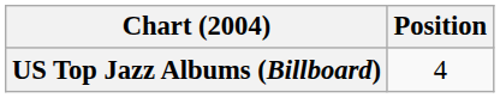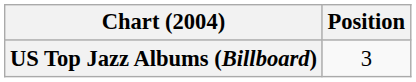 <table class="wikitable plainrowheaders" style="text-align:center">
 <tr>
 <th scope="col">Chart (2004)</th>
 <th scope="col">Position</th>
 </tr>
 <tr>
 <th scope="row">US Top Jazz Albums (<em>Billboard</em>)</th>
-<td>4</td>
+<td>3</td>
 </tr>
 </table>
